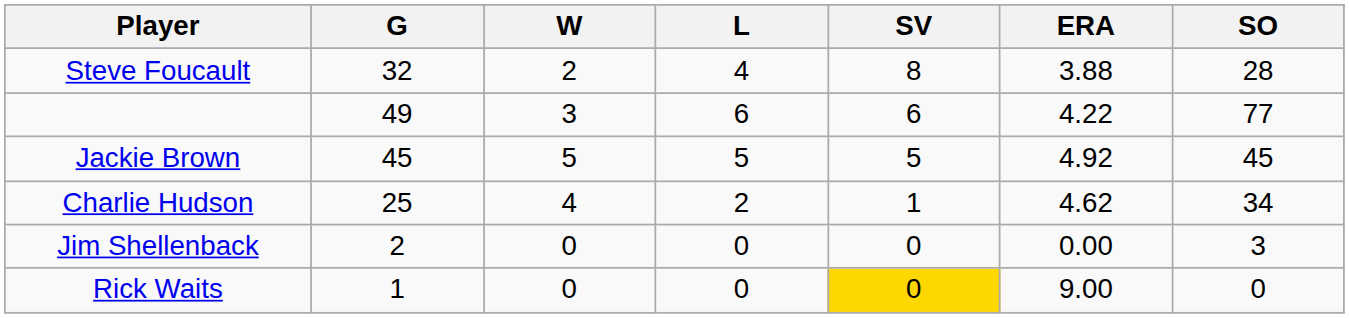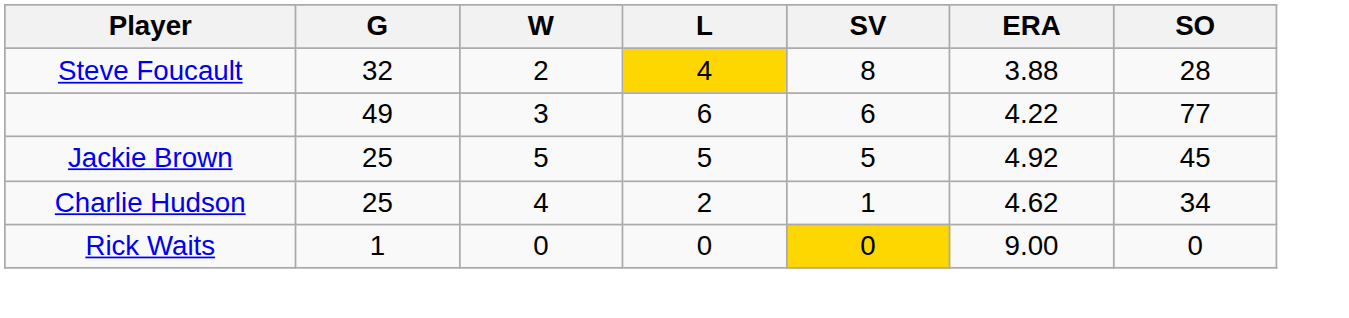 <table class="wikitable sortable">
 <tr>
 <th bgcolor="#DDDDFF" width="16%">Player</th>
 <th bgcolor="#DDDDFF" width="9%">G</th>
 <th bgcolor="#DDDDFF" width="9%">W</th>
 <th bgcolor="#DDDDFF" width="9%">L</th>
 <th bgcolor="#DDDDFF" width="9%">SV</th>
 <th bgcolor="#DDDDFF" width="9%">ERA</th>
 <th bgcolor="#DDDDFF" width="9%">SO</th>
 </tr>
 <tr align="center">
 <td><a href='#'>Steve Foucault</a></td>
 <td>32</td>
 <td>2</td>
-<td>4</td>
+<td style="background: gold;">4</td>
 <td>8</td>
 <td>3.88</td>
 <td>28</td>
 </tr>
 <tr align=center>
 <td></td>
 <td>49</td>
 <td>3</td>
 <td>6</td>
 <td>6</td>
 <td>4.22</td>
 <td>77</td>
 </tr>
 <tr align="center">
 <td><a href='#'>Jackie Brown</a></td>
-<td>45</td>
+<td>25</td>
 <td>5</td>
 <td>5</td>
 <td>5</td>
 <td>4.92</td>
 <td>45</td>
 </tr>
 <tr align=center>
 <td><a href='#'>Charlie Hudson</a></td>
 <td>25</td>
 <td>4</td>
 <td>2</td>
 <td>1</td>
 <td>4.62</td>
 <td>34</td>
 </tr>
 <tr align=center>
-<td><a href='#'>Jim Shellenback</a></td>
-<td>2</td>
-<td>0</td>
-<td>0</td>
-<td>0</td>
-<td>0.00</td>
-<td>3</td>
-</tr>
-<tr align=center>
 <td><a href='#'>Rick Waits</a></td>
 <td>1</td>
 <td>0</td>
 <td>0</td>
 <td style="background: gold;">0</td>
 <td>9.00</td>
 <td>0</td>
 </tr>
 </table>
